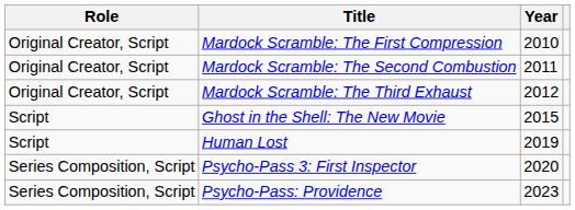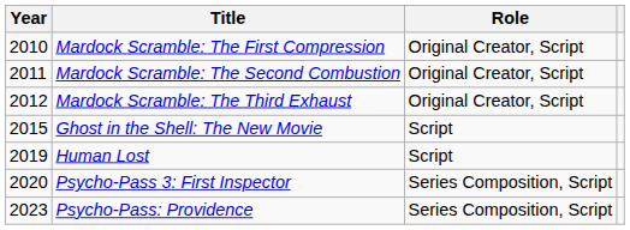 <table class="wikitable">
 <tr {| class="wikitable sortable">
+<th>Year</th>
+<th>Title</th>
 <th>Role</th>
-<th>Title</th>
-<th>Year</th>
 <th class="unsortable"></th>
 </tr>
 <tr>
+<td>2010</td>
+<td><em><a href='#'>Mardock Scramble: The First Compression</a></em></td>
 <td>Original Creator, Script</td>
-<td><em><a href='#'>Mardock Scramble: The First Compression</a></em></td>
-<td>2010</td>
 <td></td>
 </tr>
 <tr>
+<td>2011</td>
+<td><em><a href='#'>Mardock Scramble: The Second Combustion</a></em></td>
 <td>Original Creator, Script</td>
-<td><em><a href='#'>Mardock Scramble: The Second Combustion</a></em></td>
-<td>2011</td>
 <td></td>
 </tr>
 <tr>
+<td>2012</td>
+<td><em><a href='#'>Mardock Scramble: The Third Exhaust</a></em></td>
 <td>Original Creator, Script</td>
-<td><em><a href='#'>Mardock Scramble: The Third Exhaust</a></em></td>
-<td>2012</td>
 <td></td>
 </tr>
 <tr>
+<td>2015</td>
+<td><em><a href='#'>Ghost in the Shell: The New Movie</a></em></td>
 <td>Script</td>
-<td><em><a href='#'>Ghost in the Shell: The New Movie</a></em></td>
-<td>2015</td>
 <td></td>
 </tr>
 <tr>
+<td>2019</td>
+<td><em><a href='#'>Human Lost</a></em></td>
 <td>Script</td>
-<td><em><a href='#'>Human Lost</a></em></td>
-<td>2019</td>
 <td></td>
 </tr>
 <tr>
+<td>2020</td>
+<td><em><a href='#'>Psycho-Pass 3: First Inspector</a></em></td>
 <td>Series Composition, Script</td>
-<td><em><a href='#'>Psycho-Pass 3: First Inspector</a></em></td>
-<td>2020</td>
 <td></td>
 </tr>
 <tr>
+<td>2023</td>
+<td><em><a href='#'>Psycho-Pass: Providence</a></em></td>
 <td>Series Composition, Script</td>
-<td><em><a href='#'>Psycho-Pass: Providence</a></em></td>
-<td>2023</td>
 <td></td>
 </tr>
 </table>
